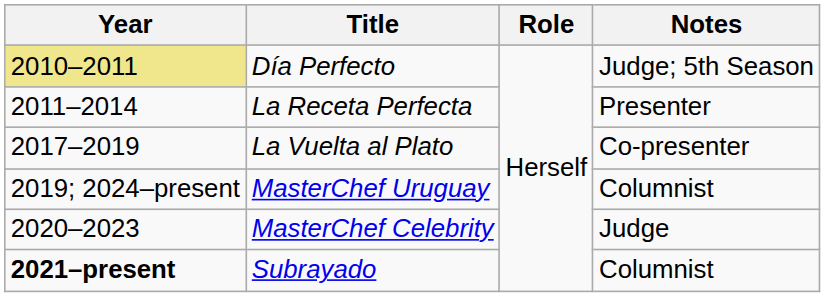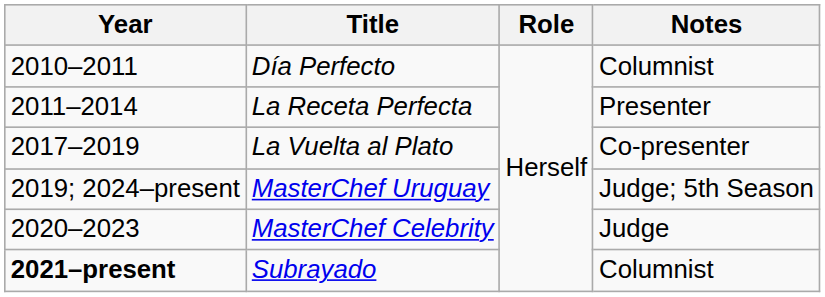 <table class="wikitable sortable">
 <tr>
 <th>Year</th>
 <th>Title</th>
 <th>Role</th>
 <th class="unsortable">Notes</th>
 </tr>
 <tr>
-<td style="background: khaki;">2010–2011</td>
+<td>2010–2011</td>
 <td><em>Día Perfecto</em></td>
 <td rowspan="6">Herself</td>
-<td>Judge; 5th Season</td>
+<td>Columnist</td>
 </tr>
 <tr>
 <td>2011–2014</td>
 <td><em>La Receta Perfecta</em></td>
 <td>Presenter</td>
 </tr>
 <tr>
 <td>2017–2019</td>
 <td><em>La Vuelta al Plato</em></td>
 <td>Co-presenter</td>
 </tr>
 <tr>
 <td>2019; 2024–present</td>
 <td><a href='#'><em>MasterChef Uruguay</em></a></td>
-<td>Columnist</td>
+<td>Judge; 5th Season</td>
 </tr>
 <tr>
 <td>2020–2023</td>
 <td><a href='#'><em>MasterChef Celebrity</em></a></td>
 <td>Judge</td>
 </tr>
 <tr>
 <td><strong>2021–present</strong></td>
 <td><em><a href='#'>Subrayado</a></em></td>
 <td>Columnist</td>
 </tr>
 </table>
